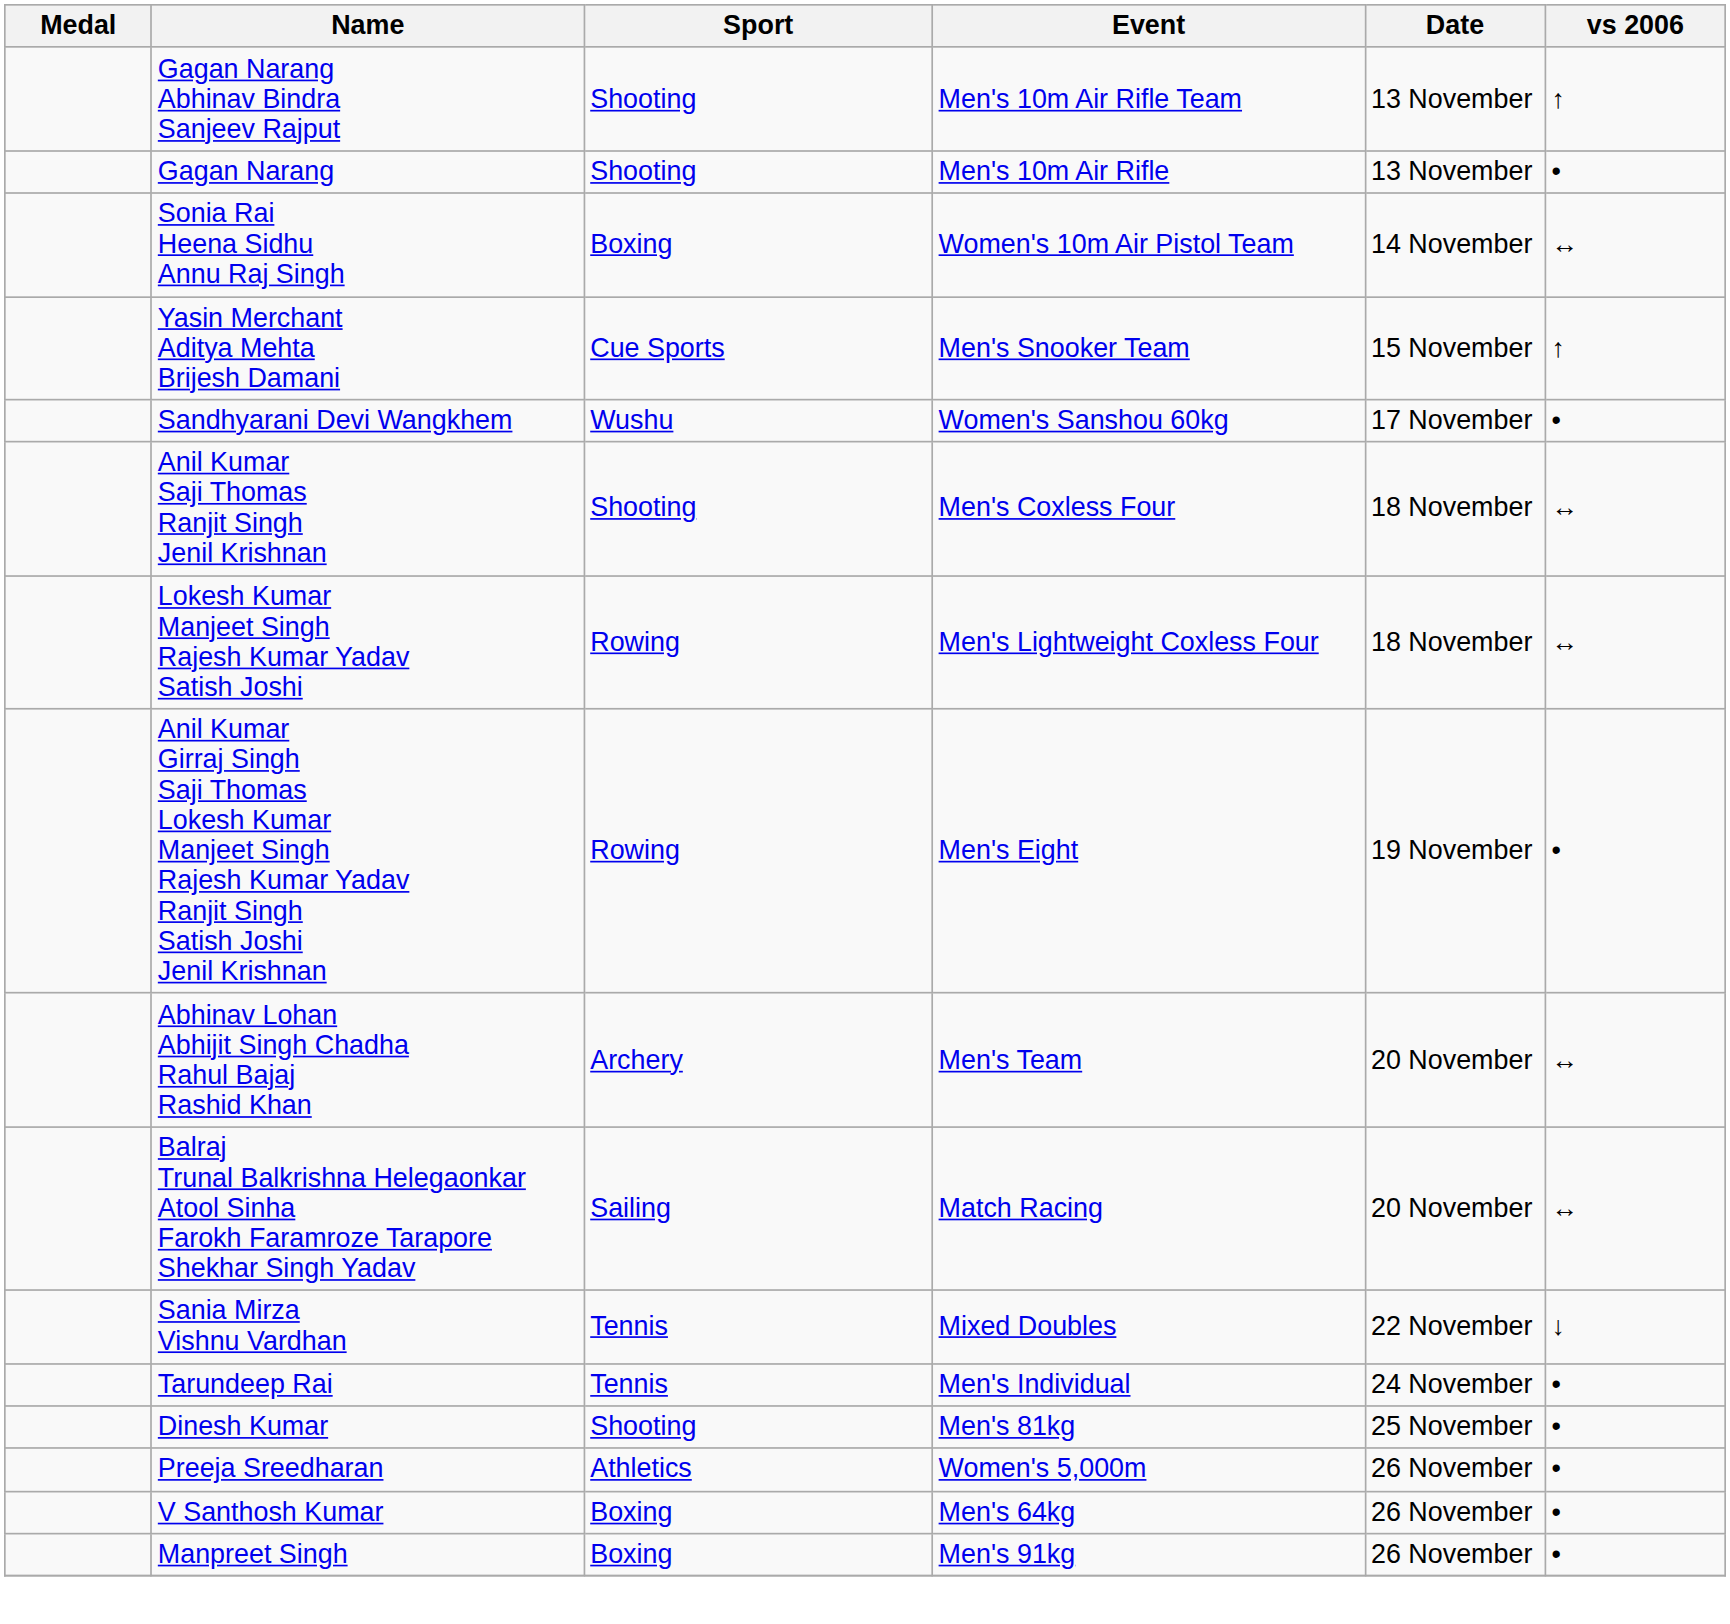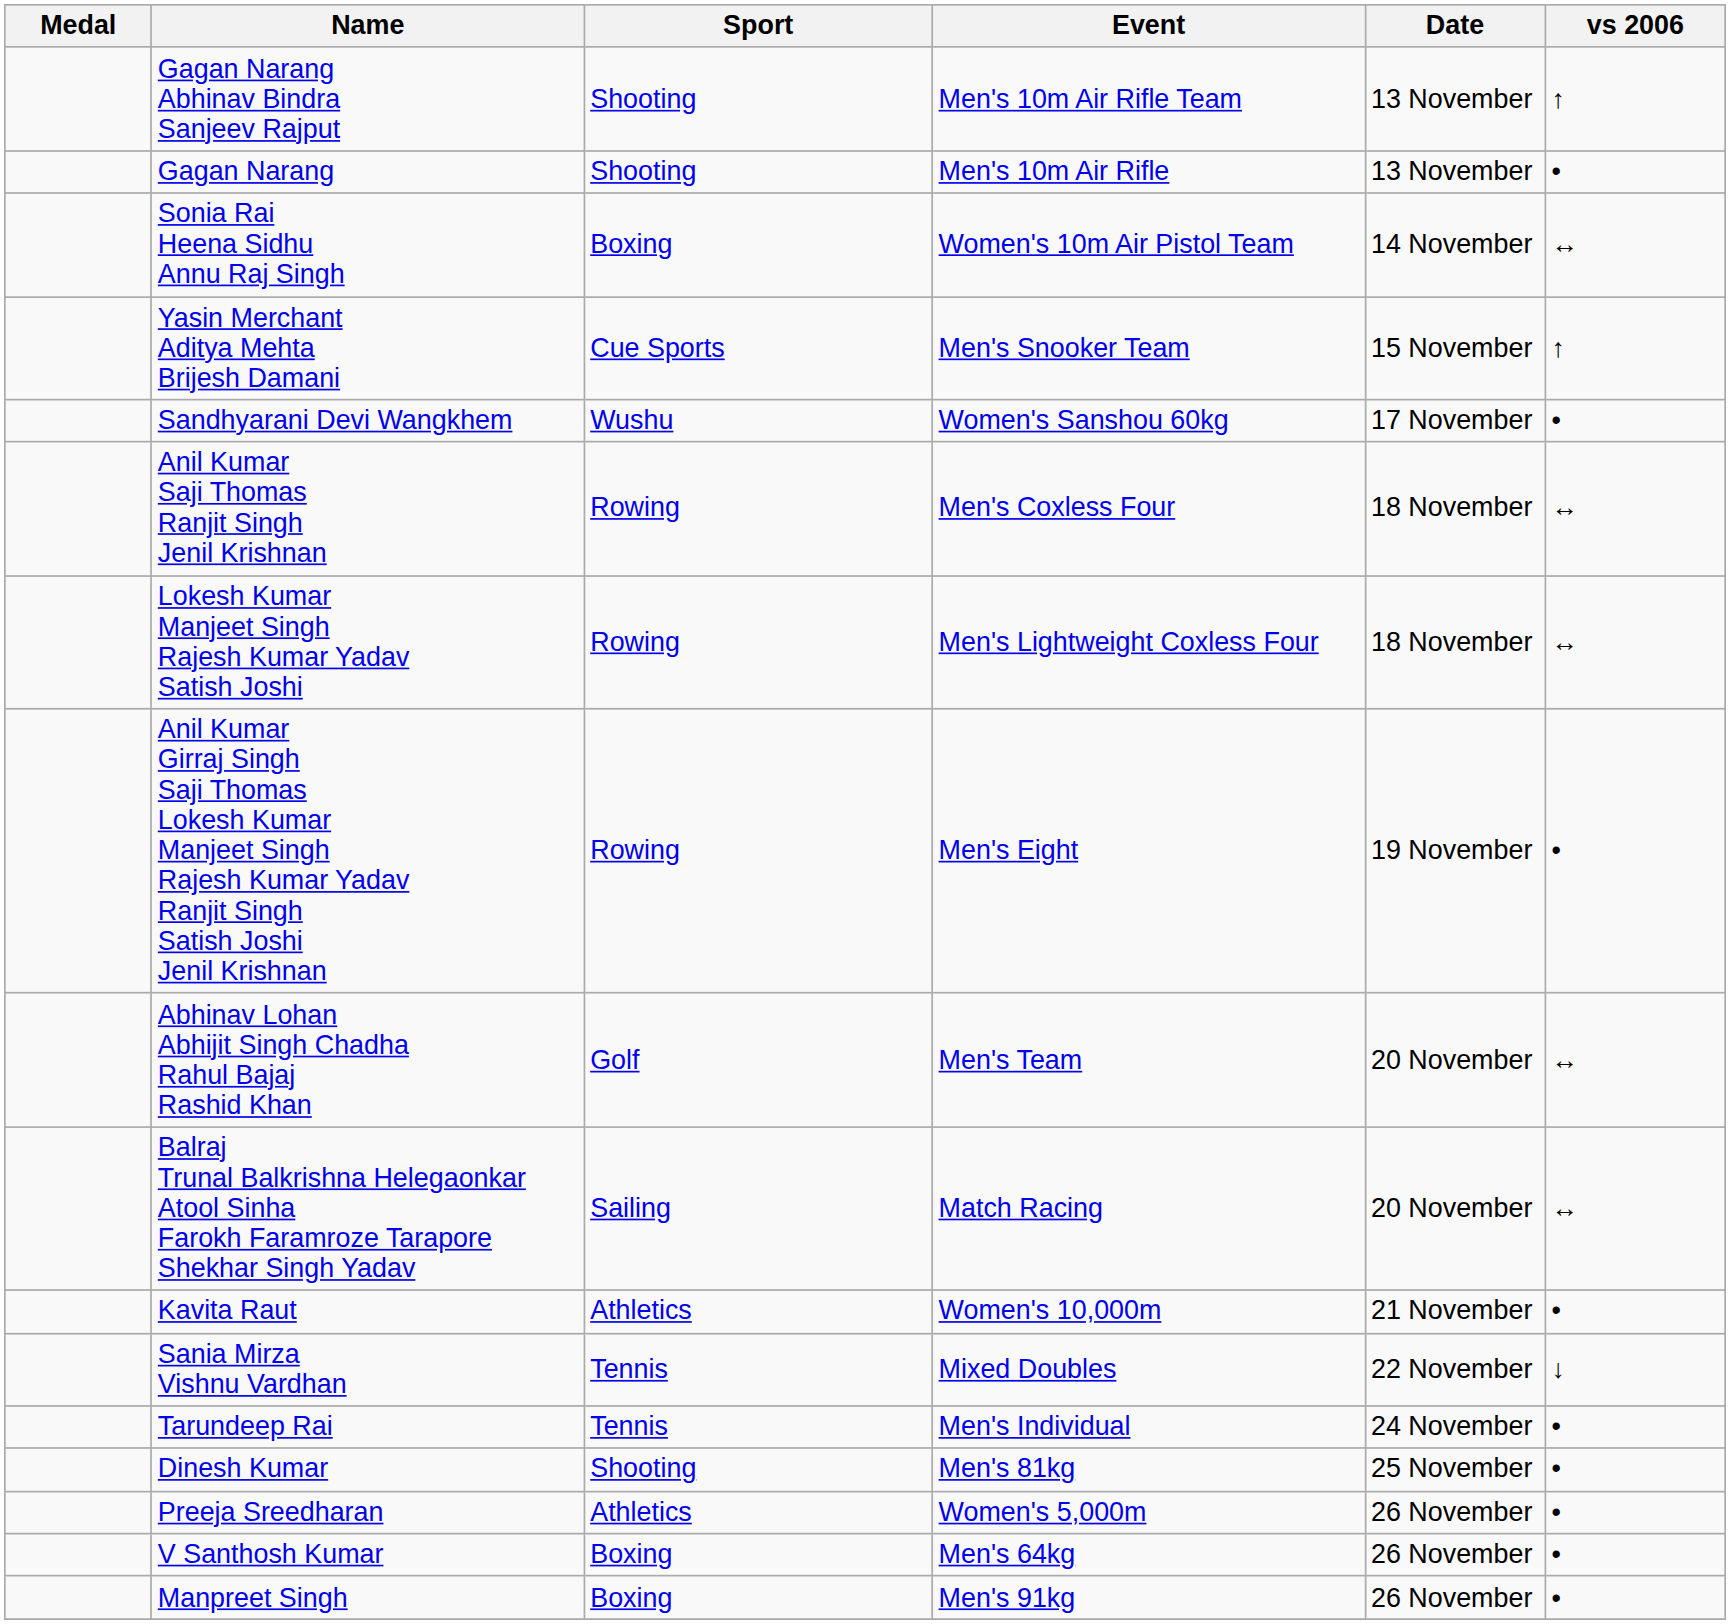 <table class="wikitable sortable" style="font-size:100%">
 <tr>
 <th width="80">Medal</th>
 <th width="250">Name</th>
 <th width="200">Sport</th>
 <th width="250">Event</th>
 <th width="100">Date</th>
 <th width="100">vs 2006</th>
 </tr>
 <tr>
 <td></td>
 <td><a href='#'>Gagan Narang</a> <br> <a href='#'>Abhinav Bindra</a><br> <a href='#'>Sanjeev Rajput</a></td>
 <td><a href='#'>Shooting</a></td>
 <td><a href='#'>Men's 10m Air Rifle Team</a></td>
 <td>13 November</td>
 <td>↑</td>
 </tr>
 <tr>
 <td></td>
 <td><a href='#'>Gagan Narang</a></td>
 <td><a href='#'>Shooting</a></td>
 <td><a href='#'>Men's 10m Air Rifle</a></td>
 <td>13 November</td>
 <td>•</td>
 </tr>
 <tr>
 <td></td>
 <td><a href='#'>Sonia Rai</a> <br> <a href='#'>Heena Sidhu</a><br> <a href='#'>Annu Raj Singh</a></td>
 <td><a href='#'>Boxing</a></td>
 <td><a href='#'>Women's 10m Air Pistol Team</a></td>
 <td>14 November</td>
 <td>↔</td>
 </tr>
 <tr>
 <td></td>
 <td><a href='#'>Yasin Merchant</a> <br> <a href='#'>Aditya Mehta</a><br> <a href='#'>Brijesh Damani</a></td>
 <td><a href='#'>Cue Sports</a></td>
 <td><a href='#'>Men's Snooker Team</a></td>
 <td>15 November</td>
 <td>↑</td>
 </tr>
 <tr>
 <td></td>
 <td><a href='#'>Sandhyarani Devi Wangkhem</a></td>
 <td><a href='#'>Wushu</a></td>
 <td><a href='#'>Women's Sanshou 60kg</a></td>
 <td>17 November</td>
 <td>•</td>
 </tr>
 <tr>
 <td></td>
 <td><a href='#'>Anil Kumar</a><br><a href='#'>Saji Thomas</a><br><a href='#'>Ranjit Singh</a><br><a href='#'>Jenil Krishnan</a></td>
-<td><a href='#'>Shooting</a></td>
+<td><a href='#'>Rowing</a></td>
 <td><a href='#'>Men's Coxless Four</a></td>
 <td>18 November</td>
 <td>↔</td>
 </tr>
 <tr>
 <td></td>
 <td><a href='#'>Lokesh Kumar</a><br><a href='#'>Manjeet Singh</a><br><a href='#'>Rajesh Kumar Yadav</a><br><a href='#'>Satish Joshi</a></td>
 <td><a href='#'>Rowing</a></td>
 <td><a href='#'>Men's Lightweight Coxless Four</a></td>
 <td>18 November</td>
 <td>↔</td>
 </tr>
 <tr>
 <td></td>
 <td><a href='#'>Anil Kumar</a><br><a href='#'>Girraj Singh</a><br><a href='#'>Saji Thomas</a><br><a href='#'>Lokesh Kumar</a><br><a href='#'>Manjeet Singh</a><br><a href='#'>Rajesh Kumar Yadav</a><br><a href='#'>Ranjit Singh</a><br><a href='#'>Satish Joshi</a><br><a href='#'>Jenil Krishnan</a></td>
 <td><a href='#'>Rowing</a></td>
 <td><a href='#'>Men's Eight</a></td>
 <td>19 November</td>
 <td>•</td>
 </tr>
 <tr>
 <td></td>
 <td><a href='#'>Abhinav Lohan</a><br><a href='#'>Abhijit Singh Chadha</a><br><a href='#'>Rahul Bajaj</a><br><a href='#'>Rashid Khan</a></td>
-<td><a href='#'>Archery</a></td>
+<td><a href='#'>Golf</a></td>
 <td><a href='#'>Men's Team</a></td>
 <td>20 November</td>
 <td>↔</td>
 </tr>
 <tr>
 <td></td>
 <td><a href='#'>Balraj</a><br><a href='#'>Trunal Balkrishna Helegaonkar</a><br><a href='#'>Atool Sinha</a><br><a href='#'>Farokh Faramroze Tarapore</a><br><a href='#'>Shekhar Singh Yadav</a></td>
 <td><a href='#'>Sailing</a></td>
 <td><a href='#'>Match Racing</a></td>
 <td>20 November</td>
 <td>↔</td>
+</tr>
+<tr>
+<td></td>
+<td><a href='#'>Kavita Raut</a></td>
+<td><a href='#'>Athletics</a></td>
+<td><a href='#'>Women's 10,000m</a></td>
+<td>21 November</td>
+<td>•</td>
 </tr>
 <tr>
 <td></td>
 <td><a href='#'>Sania Mirza</a><br><a href='#'>Vishnu Vardhan</a></td>
 <td><a href='#'>Tennis</a></td>
 <td><a href='#'>Mixed Doubles</a></td>
 <td>22 November</td>
 <td>↓</td>
 </tr>
 <tr>
 <td></td>
 <td><a href='#'>Tarundeep Rai</a></td>
 <td><a href='#'>Tennis</a></td>
 <td><a href='#'>Men's Individual</a></td>
 <td>24 November</td>
 <td>•</td>
 </tr>
 <tr>
 <td></td>
 <td><a href='#'>Dinesh Kumar</a></td>
 <td><a href='#'>Shooting</a></td>
 <td><a href='#'>Men's 81kg</a></td>
 <td>25 November</td>
 <td>•</td>
 </tr>
 <tr>
 <td></td>
 <td><a href='#'>Preeja Sreedharan</a></td>
 <td><a href='#'>Athletics</a></td>
 <td><a href='#'>Women's 5,000m</a></td>
 <td>26 November</td>
 <td>•</td>
 </tr>
 <tr>
 <td></td>
 <td><a href='#'>V Santhosh Kumar</a></td>
 <td><a href='#'>Boxing</a></td>
 <td><a href='#'>Men's 64kg</a></td>
 <td>26 November</td>
 <td>•</td>
 </tr>
 <tr>
 <td></td>
 <td><a href='#'>Manpreet Singh</a></td>
 <td><a href='#'>Boxing</a></td>
 <td><a href='#'>Men's 91kg</a></td>
 <td>26 November</td>
 <td>•</td>
 </tr>
 <tr>
 </tr>
 </table>
